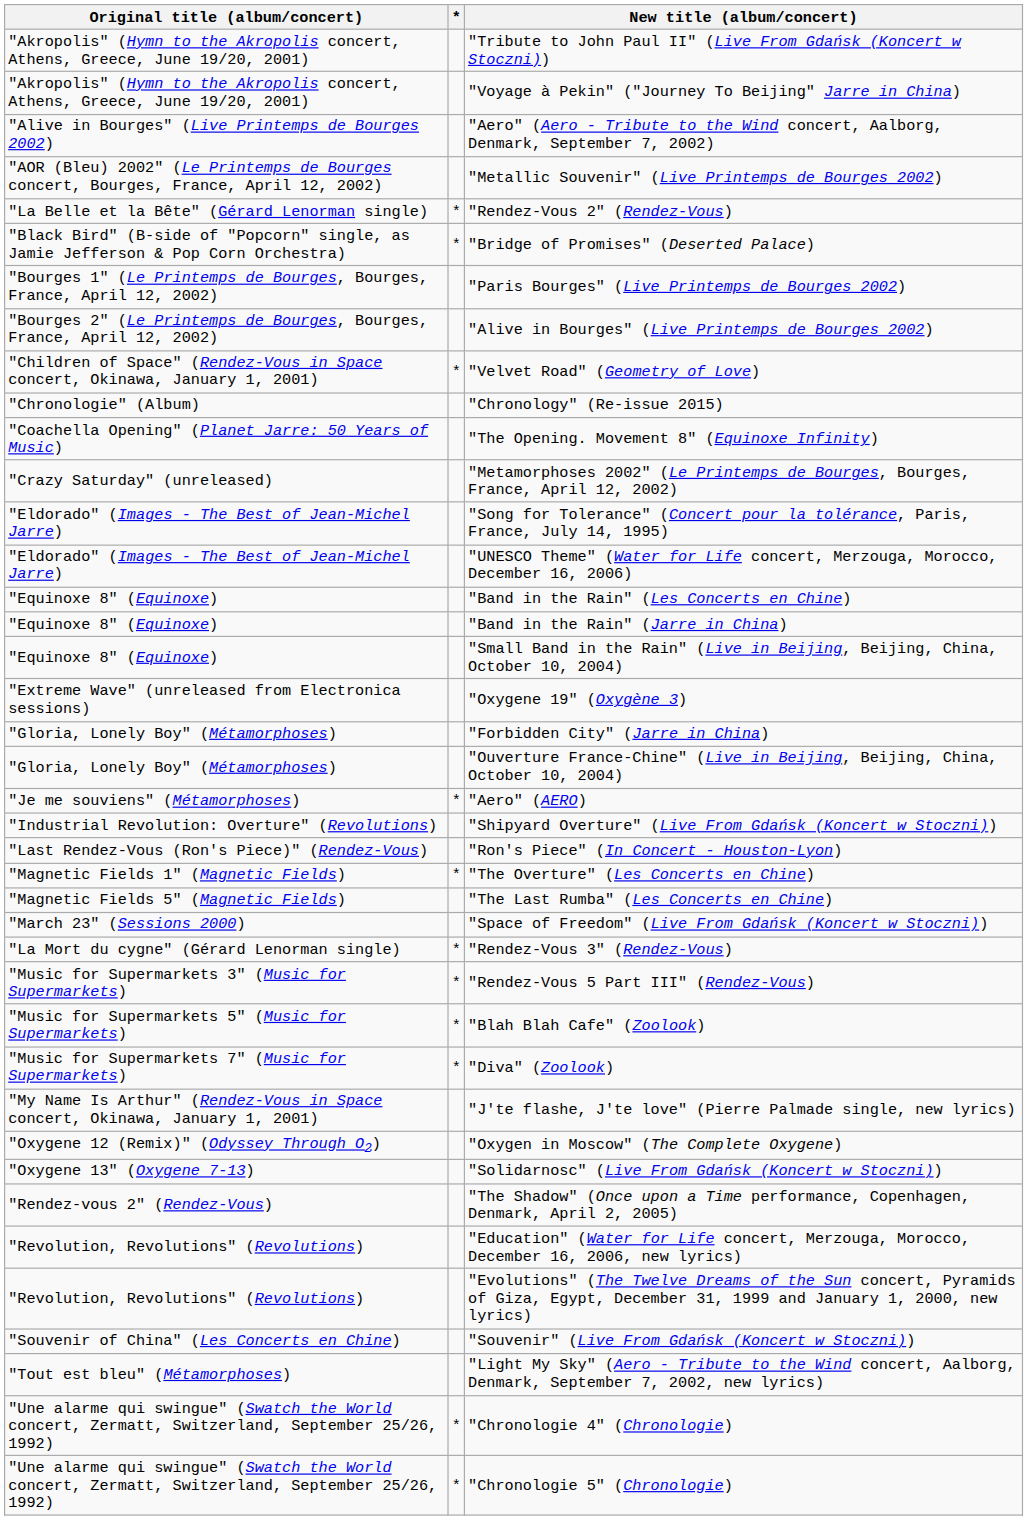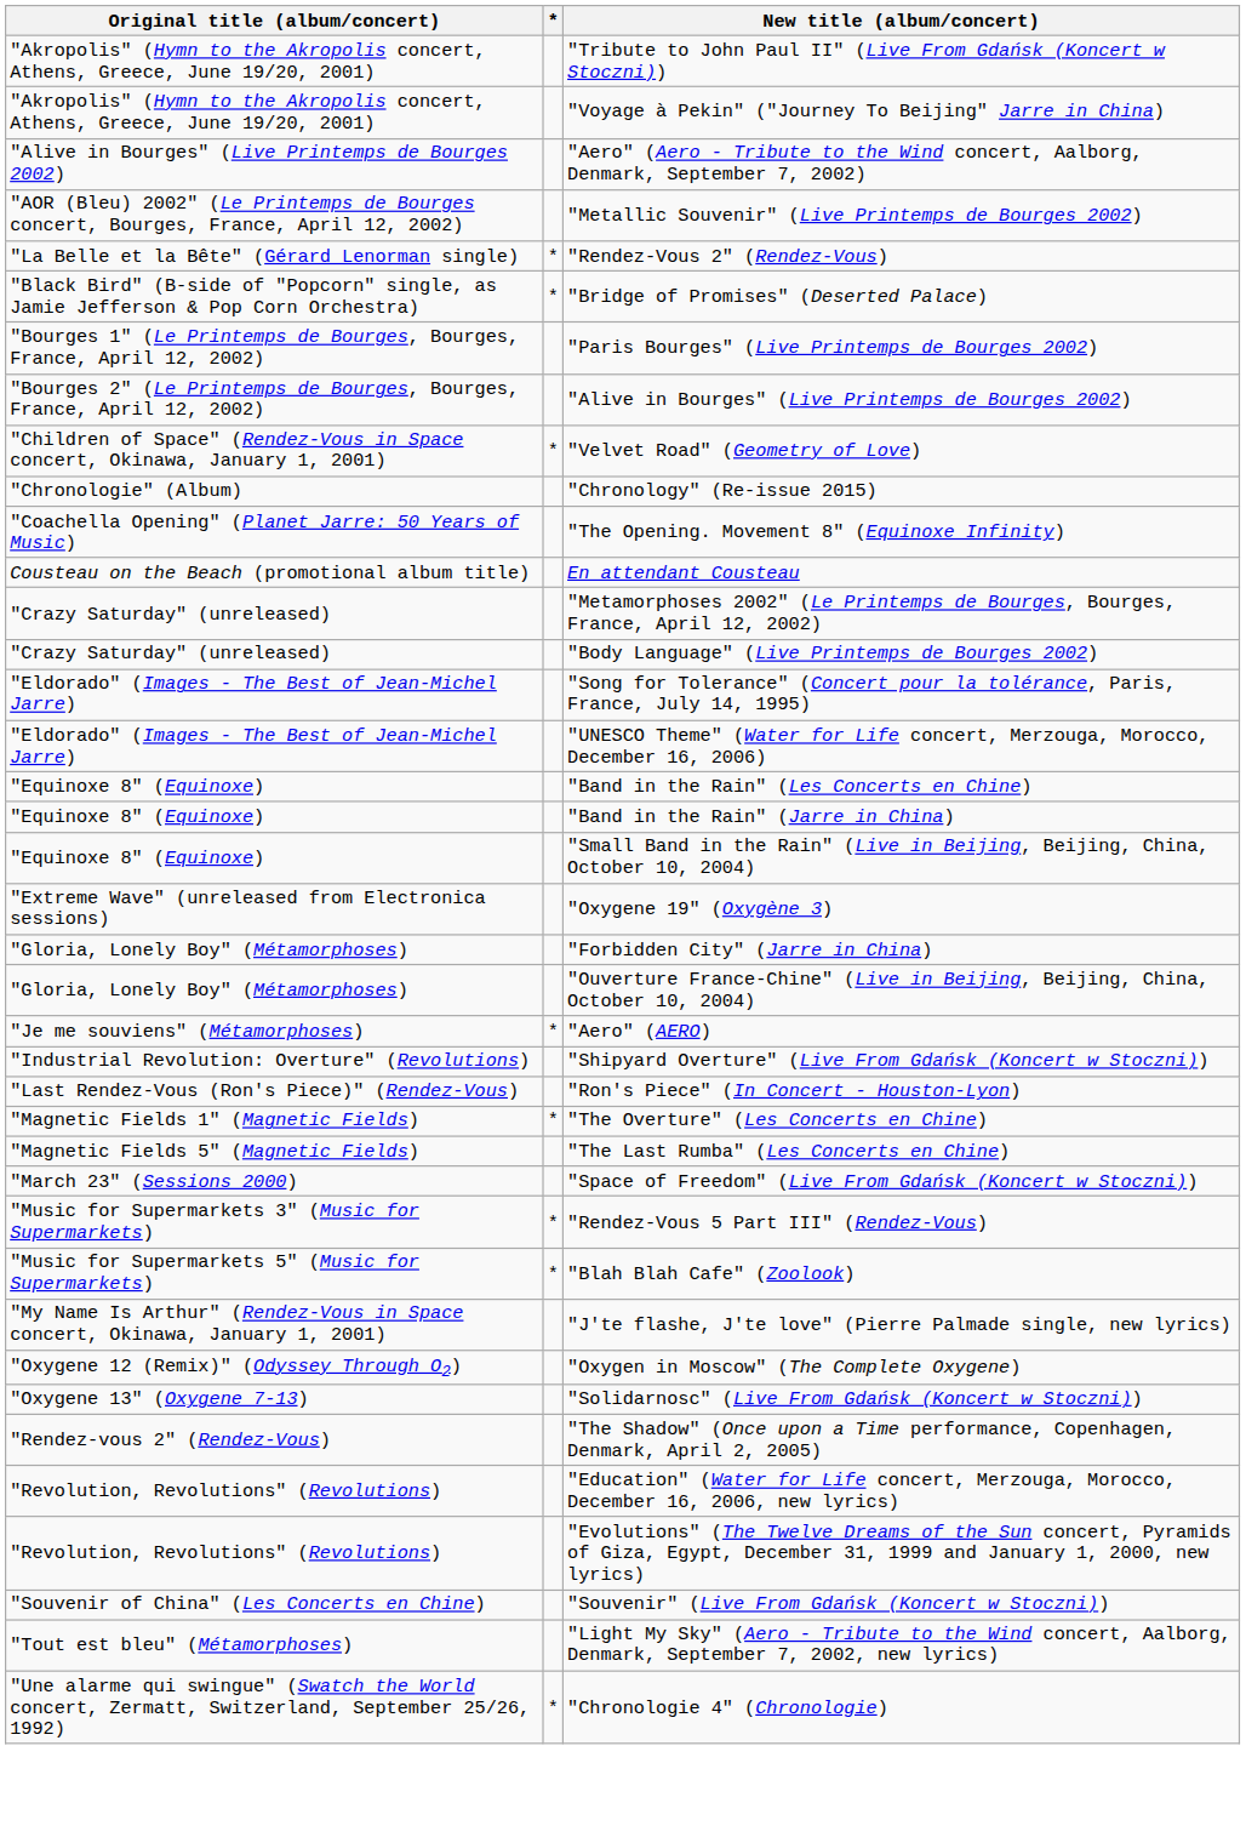 <table class="wikitable sortable">
 <tr>
 <th>Original title (album/concert)</th>
 <th class="unsortable">*</th>
 <th>New title (album/concert)</th>
 </tr>
 <tr>
 <td>"Akropolis" (<em><a href='#'>Hymn to the Akropolis</a></em> concert, Athens, Greece, June 19/20, 2001)</td>
 <td></td>
 <td>"Tribute to John Paul II" (<em><a href='#'>Live From Gdańsk (Koncert w Stoczni)</a></em>)</td>
 </tr>
 <tr>
 <td>"Akropolis" (<em><a href='#'>Hymn to the Akropolis</a></em> concert, Athens, Greece, June 19/20, 2001)</td>
 <td></td>
 <td>"Voyage à Pekin" ("Journey To Beijing" <em><a href='#'>Jarre in China</a></em>)</td>
 </tr>
 <tr>
 <td>"Alive in Bourges" (<em><a href='#'>Live Printemps de Bourges 2002</a></em>)</td>
 <td></td>
 <td>"Aero" (<em><a href='#'>Aero - Tribute to the Wind</a></em> concert, Aalborg, Denmark, September 7, 2002)</td>
 </tr>
 <tr>
 <td>"AOR (Bleu) 2002" (<em><a href='#'>Le Printemps de Bourges</a></em> concert, Bourges, France, April 12, 2002)</td>
 <td></td>
 <td>"Metallic Souvenir" (<em><a href='#'>Live Printemps de Bourges 2002</a></em>)</td>
 </tr>
 <tr>
 <td>"La Belle et la Bête" (<a href='#'>Gérard Lenorman</a> single)</td>
 <td>*</td>
 <td>"Rendez-Vous 2" (<em><a href='#'>Rendez-Vous</a></em>)</td>
 </tr>
 <tr>
 <td>"Black Bird" (B-side of "Popcorn" single, as Jamie Jefferson & Pop Corn Orchestra)</td>
 <td>*</td>
 <td>"Bridge of Promises" (<em>Deserted Palace</em>)</td>
 </tr>
 <tr>
 <td>"Bourges 1" (<em><a href='#'>Le Printemps de Bourges</a></em>, Bourges, France, April 12, 2002)</td>
 <td></td>
 <td>"Paris Bourges" (<em><a href='#'>Live Printemps de Bourges 2002</a></em>)</td>
 </tr>
 <tr>
 <td>"Bourges 2" (<em><a href='#'>Le Printemps de Bourges</a></em>, Bourges, France, April 12, 2002)</td>
 <td></td>
 <td>"Alive in Bourges" (<em><a href='#'>Live Printemps de Bourges 2002</a></em>)</td>
 </tr>
 <tr>
 <td>"Children of Space" (<em><a href='#'>Rendez-Vous in Space</a></em> concert, Okinawa, January 1, 2001)</td>
 <td>*</td>
 <td>"Velvet Road" (<em><a href='#'>Geometry of Love</a></em>)</td>
 </tr>
 <tr>
 <td>"Chronologie" (Album)</td>
 <td></td>
 <td>"Chronology" (Re-issue 2015)</td>
 </tr>
 <tr>
 <td>"Coachella Opening" (<em><a href='#'>Planet Jarre: 50 Years of Music</a></em>)</td>
 <td></td>
 <td>"The Opening. Movement 8" (<em><a href='#'>Equinoxe Infinity</a></em>)</td>
 </tr>
 <tr>
+<td><em>Cousteau on the Beach</em> (promotional album title)</td>
+<td></td>
+<td><em><a href='#'>En attendant Cousteau</a></em></td>
+</tr>
+<tr>
 <td>"Crazy Saturday" (unreleased)</td>
 <td></td>
 <td>"Metamorphoses 2002" (<em><a href='#'>Le Printemps de Bourges</a></em>, Bourges, France, April 12, 2002)</td>
+</tr>
+<tr>
+<td>"Crazy Saturday" (unreleased)</td>
+<td></td>
+<td>"Body Language" (<em><a href='#'>Live Printemps de Bourges 2002</a></em>)</td>
 </tr>
 <tr>
 <td>"Eldorado" (<em><a href='#'>Images - The Best of Jean-Michel Jarre</a></em>)</td>
 <td></td>
 <td>"Song for Tolerance" (<em><a href='#'>Concert pour la tolérance</a></em>, Paris, France, July 14, 1995)</td>
 </tr>
 <tr>
 <td>"Eldorado" (<em><a href='#'>Images - The Best of Jean-Michel Jarre</a></em>)</td>
 <td></td>
 <td>"UNESCO Theme" (<em><a href='#'>Water for Life</a></em> concert, Merzouga, Morocco, December 16, 2006)</td>
 </tr>
 <tr>
 <td>"Equinoxe 8" (<em><a href='#'>Equinoxe</a></em>)</td>
 <td></td>
 <td>"Band in the Rain" (<em><a href='#'>Les Concerts en Chine</a></em>)</td>
 </tr>
 <tr>
 <td>"Equinoxe 8" (<em><a href='#'>Equinoxe</a></em>)</td>
 <td></td>
 <td>"Band in the Rain" (<em><a href='#'>Jarre in China</a></em>)</td>
 </tr>
 <tr>
 <td>"Equinoxe 8" (<em><a href='#'>Equinoxe</a></em>)</td>
 <td></td>
 <td>"Small Band in the Rain" (<em><a href='#'>Live in Beijing</a></em>, Beijing, China, October 10, 2004)</td>
 </tr>
 <tr>
 <td>"Extreme Wave" (unreleased from Electronica sessions)</td>
 <td></td>
 <td>"Oxygene 19" (<em><a href='#'>Oxygène 3</a></em>)</td>
 </tr>
 <tr>
 <td>"Gloria, Lonely Boy" (<em><a href='#'>Métamorphoses</a></em>)</td>
 <td></td>
 <td>"Forbidden City" (<em><a href='#'>Jarre in China</a></em>)</td>
 </tr>
 <tr>
 <td>"Gloria, Lonely Boy" (<em><a href='#'>Métamorphoses</a></em>)</td>
 <td></td>
 <td>"Ouverture France-Chine" (<em><a href='#'>Live in Beijing</a></em>, Beijing, China, October 10, 2004)</td>
 </tr>
 <tr>
 <td>"Je me souviens" (<em><a href='#'>Métamorphoses</a></em>)</td>
 <td>*</td>
 <td>"Aero" (<em><a href='#'>AERO</a></em>)</td>
 </tr>
 <tr>
 <td>"Industrial Revolution: Overture" (<em><a href='#'>Revolutions</a></em>)</td>
 <td></td>
 <td>"Shipyard Overture" (<em><a href='#'>Live From Gdańsk (Koncert w Stoczni)</a></em>)</td>
 </tr>
 <tr>
 <td>"Last Rendez-Vous (Ron's Piece)" (<em><a href='#'>Rendez-Vous</a></em>)</td>
 <td></td>
 <td>"Ron's Piece" (<em><a href='#'>In Concert - Houston-Lyon</a></em>)</td>
 </tr>
 <tr>
 <td>"Magnetic Fields 1" (<em><a href='#'>Magnetic Fields</a></em>)</td>
 <td>*</td>
 <td>"The Overture" (<em><a href='#'>Les Concerts en Chine</a></em>)</td>
 </tr>
 <tr>
 <td>"Magnetic Fields 5" (<em><a href='#'>Magnetic Fields</a></em>)</td>
 <td></td>
 <td>"The Last Rumba" (<em><a href='#'>Les Concerts en Chine</a></em>)</td>
 </tr>
 <tr>
 <td>"March 23" (<em><a href='#'>Sessions 2000</a></em>)</td>
 <td></td>
 <td>"Space of Freedom" (<em><a href='#'>Live From Gdańsk (Koncert w Stoczni)</a></em>)</td>
 </tr>
 <tr>
-<td>"La Mort du cygne" (Gérard Lenorman single)</td>
-<td>*</td>
-<td>"Rendez-Vous 3" (<em><a href='#'>Rendez-Vous</a></em>)</td>
-</tr>
-<tr>
 <td>"Music for Supermarkets 3" (<em><a href='#'>Music for Supermarkets</a></em>)</td>
 <td>*</td>
 <td>"Rendez-Vous 5 Part III" (<em><a href='#'>Rendez-Vous</a></em>)</td>
 </tr>
 <tr>
 <td>"Music for Supermarkets 5" (<em><a href='#'>Music for Supermarkets</a></em>)</td>
 <td>*</td>
 <td>"Blah Blah Cafe" (<em><a href='#'>Zoolook</a></em>)</td>
-</tr>
-<tr>
-<td>"Music for Supermarkets 7" (<em><a href='#'>Music for Supermarkets</a></em>)</td>
-<td>*</td>
-<td>"Diva" (<em><a href='#'>Zoolook</a></em>)</td>
 </tr>
 <tr>
 <td>"My Name Is Arthur" (<em><a href='#'>Rendez-Vous in Space</a></em> concert, Okinawa, January 1, 2001)</td>
 <td></td>
 <td>"J'te flashe, J'te love" (Pierre Palmade single, new lyrics)</td>
 </tr>
 <tr>
 <td>"Oxygene 12 (Remix)" (<em><a href='#'>Odyssey Through O<sub>2</sub></a></em>)</td>
 <td></td>
 <td>"Oxygen in Moscow" (<em>The Complete Oxygene</em>)</td>
 </tr>
 <tr>
 <td>"Oxygene 13" (<em><a href='#'>Oxygene 7-13</a></em>)</td>
 <td></td>
 <td>"Solidarnosc" (<em><a href='#'>Live From Gdańsk (Koncert w Stoczni)</a></em>)</td>
 </tr>
 <tr>
 <td>"Rendez-vous 2" (<em><a href='#'>Rendez-Vous</a></em>)</td>
 <td></td>
 <td>"The Shadow" (<em>Once upon a Time</em> performance, Copenhagen, Denmark, April 2, 2005)</td>
 </tr>
 <tr>
 <td>"Revolution, Revolutions" (<em><a href='#'>Revolutions</a></em>)</td>
 <td></td>
 <td>"Education" (<em><a href='#'>Water for Life</a></em> concert, Merzouga, Morocco, December 16, 2006, new lyrics)</td>
 </tr>
 <tr>
 <td>"Revolution, Revolutions" (<em><a href='#'>Revolutions</a></em>)</td>
 <td></td>
 <td>"Evolutions" (<em><a href='#'>The Twelve Dreams of the Sun</a></em> concert, Pyramids of Giza, Egypt, December 31, 1999 and January 1, 2000, new lyrics)</td>
 </tr>
 <tr>
 <td>"Souvenir of China" (<em><a href='#'>Les Concerts en Chine</a></em>)</td>
 <td></td>
 <td>"Souvenir" (<em><a href='#'>Live From Gdańsk (Koncert w Stoczni)</a></em>)</td>
 </tr>
 <tr>
 <td>"Tout est bleu" (<em><a href='#'>Métamorphoses</a></em>)</td>
 <td></td>
 <td>"Light My Sky" (<em><a href='#'>Aero - Tribute to the Wind</a></em> concert, Aalborg, Denmark, September 7, 2002, new lyrics)</td>
 </tr>
 <tr>
 <td>"Une alarme qui swingue" (<em><a href='#'>Swatch the World</a></em> concert, Zermatt, Switzerland, September 25/26, 1992)</td>
 <td>*</td>
 <td>"Chronologie 4" (<em><a href='#'>Chronologie</a></em>)</td>
 </tr>
-<tr>
-<td>"Une alarme qui swingue" (<em><a href='#'>Swatch the World</a></em> concert, Zermatt, Switzerland, September 25/26, 1992)</td>
-<td>*</td>
-<td>"Chronologie 5" (<em><a href='#'>Chronologie</a></em>)</td>
-</tr>
 </table>
